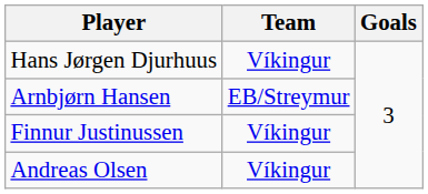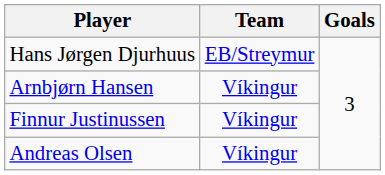 <table class="wikitable" style="text-align:center;">
 <tr>
 <th>Player</th>
 <th>Team</th>
 <th>Goals</th>
 </tr>
 <tr>
 <td align=left> Hans Jørgen Djurhuus</td>
-<td><a href='#'>Víkingur</a></td>
+<td><a href='#'>EB/Streymur</a></td>
 <td rowspan=4>3</td>
 </tr>
 <tr>
 <td align=left> <a href='#'>Arnbjørn Hansen</a></td>
-<td><a href='#'>EB/Streymur</a></td>
+<td><a href='#'>Víkingur</a></td>
 </tr>
 <tr>
 <td align=left> <a href='#'>Finnur Justinussen</a></td>
 <td><a href='#'>Víkingur</a></td>
 </tr>
 <tr>
 <td align=left> <a href='#'>Andreas Olsen</a></td>
 <td><a href='#'>Víkingur</a></td>
 </tr>
 </table>
